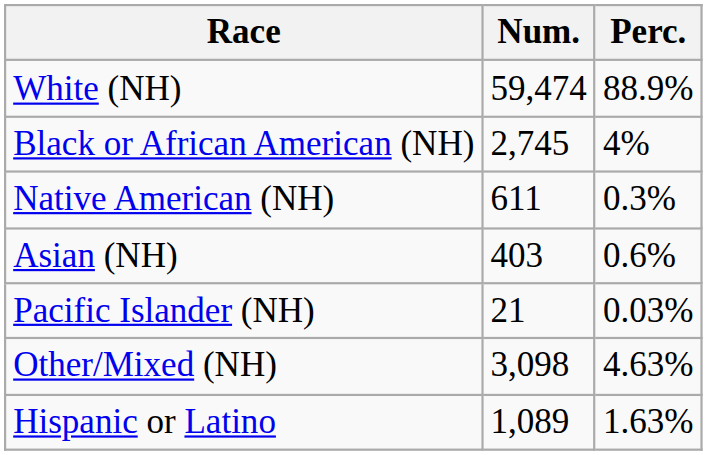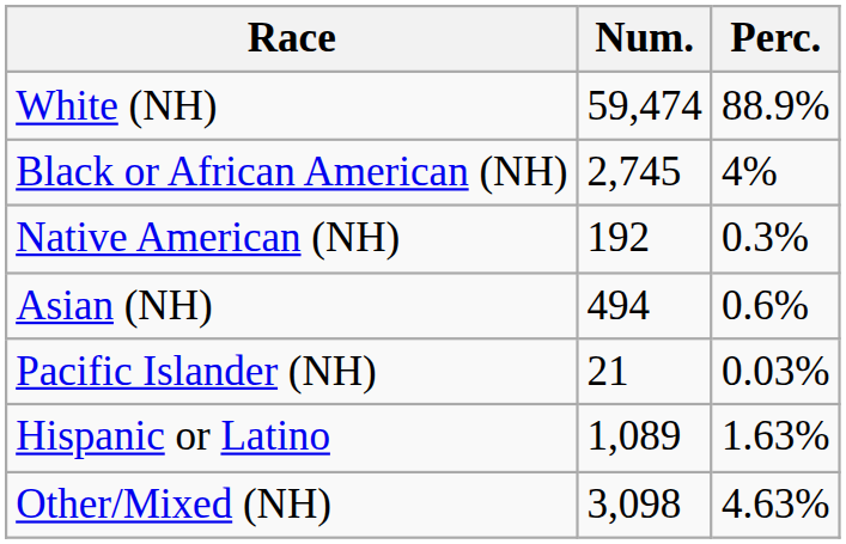 <table class="wikitable">
 <tr>
 <th>Race</th>
 <th>Num.</th>
 <th>Perc.</th>
 </tr>
 <tr>
 <td><a href='#'>White</a> (NH)</td>
 <td>59,474</td>
 <td>88.9%</td>
 </tr>
 <tr>
 <td><a href='#'>Black or African American</a> (NH)</td>
 <td>2,745</td>
 <td>4%</td>
 </tr>
 <tr>
 <td><a href='#'>Native American</a> (NH)</td>
-<td>611</td>
+<td>192</td>
 <td>0.3%</td>
 </tr>
 <tr>
 <td><a href='#'>Asian</a> (NH)</td>
-<td>403</td>
+<td>494</td>
 <td>0.6%</td>
 </tr>
 <tr>
 <td><a href='#'>Pacific Islander</a> (NH)</td>
 <td>21</td>
 <td>0.03%</td>
 </tr>
 <tr>
+<td><a href='#'>Hispanic</a> or <a href='#'>Latino</a></td>
+<td>1,089</td>
+<td>1.63%</td>
+</tr>
+<tr>
 <td><a href='#'>Other/Mixed</a> (NH)</td>
 <td>3,098</td>
 <td>4.63%</td>
 </tr>
-<tr>
-<td><a href='#'>Hispanic</a> or <a href='#'>Latino</a></td>
-<td>1,089</td>
-<td>1.63%</td>
-</tr>
 </table>
